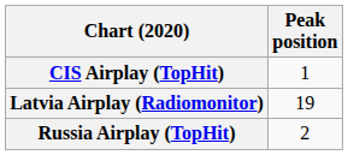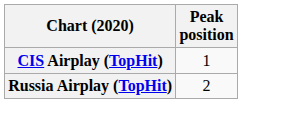 <table class="wikitable sortable plainrowheaders" style="text-align:center">
 <tr>
 <th scope="col">Chart (2020)</th>
 <th scope="col">Peak<br>position</th>
 </tr>
 <tr>
 <th scope="row"><a href='#'>CIS</a> Airplay (<a href='#'>TopHit</a>)</th>
 <td>1</td>
 </tr>
 <tr>
-<th scope="row">Latvia Airplay (<a href='#'>Radiomonitor</a>)</th>
-<td>19</td>
-</tr>
-<tr>
 <th scope="row">Russia Airplay (<a href='#'>TopHit</a>)</th>
 <td>2</td>
 </tr>
 <tr>
 </tr>
 </table>
